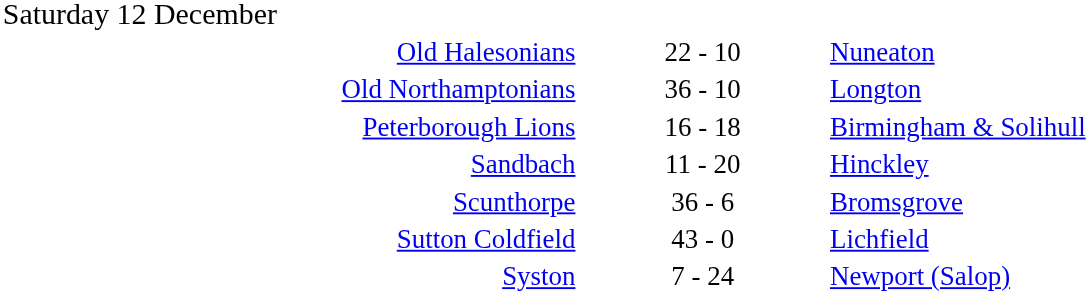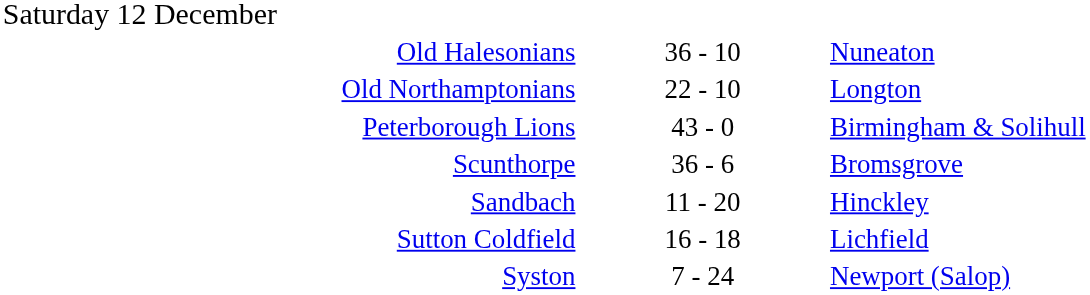 <table style="width:70%;" cellspacing="1">
 <tr>
 <th width=35%></th>
 <th width=15%></th>
 <th></th>
 </tr>
 <tr>
 <td>Saturday 12 December</td>
 </tr>
 <tr style=font-size:90%>
 <td align=right><a href='#'>Old Halesonians</a></td>
-<td align=center>22 - 10</td>
+<td align=center>36 - 10</td>
 <td><a href='#'>Nuneaton</a></td>
 </tr>
 <tr style=font-size:90%>
 <td align=right><a href='#'>Old Northamptonians</a></td>
-<td align=center>36 - 10</td>
+<td align=center>22 - 10</td>
 <td><a href='#'>Longton</a></td>
 </tr>
 <tr style=font-size:90%>
 <td align=right><a href='#'>Peterborough Lions</a></td>
-<td align=center>16 - 18</td>
+<td align=center>43 - 0</td>
 <td><a href='#'>Birmingham & Solihull</a></td>
+</tr>
+<tr style=font-size:90%>
+<td align=right><a href='#'>Scunthorpe</a></td>
+<td align=center>36 - 6</td>
+<td><a href='#'>Bromsgrove</a></td>
 </tr>
 <tr style=font-size:90%>
 <td align=right><a href='#'>Sandbach</a></td>
 <td align=center>11 - 20</td>
 <td><a href='#'>Hinckley</a></td>
 </tr>
 <tr style=font-size:90%>
-<td align=right><a href='#'>Scunthorpe</a></td>
-<td align=center>36 - 6</td>
-<td><a href='#'>Bromsgrove</a></td>
-</tr>
-<tr style=font-size:90%>
 <td align=right><a href='#'>Sutton Coldfield</a></td>
-<td align=center>43 - 0</td>
+<td align=center>16 - 18</td>
 <td><a href='#'>Lichfield</a></td>
 </tr>
 <tr style=font-size:90%>
 <td align=right><a href='#'>Syston</a></td>
 <td align=center>7 - 24</td>
 <td><a href='#'>Newport (Salop)</a></td>
 </tr>
 </table>
